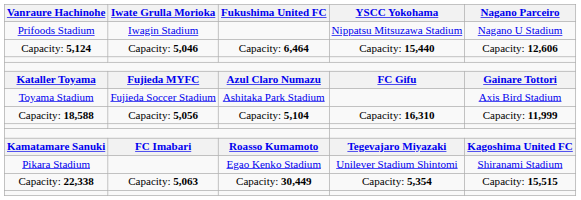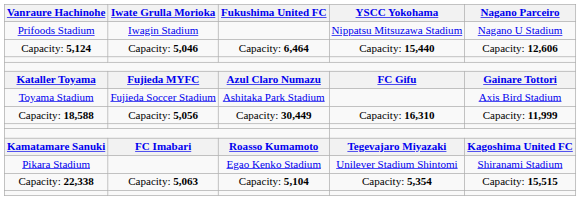 <table class="wikitable" style="text-align:center;font-size:100%">
 <tr>
 <th><a href='#'>Vanraure Hachinohe</a></th>
 <th><a href='#'>Iwate Grulla Morioka</a></th>
 <th><a href='#'>Fukushima United FC</a></th>
 <th><a href='#'>YSCC Yokohama</a></th>
 <th><a href='#'>Nagano Parceiro</a></th>
 </tr>
 <tr>
 <td><a href='#'>Prifoods Stadium</a></td>
 <td><a href='#'>Iwagin Stadium</a></td>
 <td></td>
 <td><a href='#'>Nippatsu Mitsuzawa Stadium</a></td>
 <td><a href='#'>Nagano U Stadium</a></td>
 </tr>
 <tr>
 <td>Capacity: <strong>5,124</strong></td>
 <td>Capacity: <strong>5,046</strong></td>
 <td>Capacity: <strong>6,464</strong></td>
 <td>Capacity: <strong>15,440</strong></td>
 <td>Capacity: <strong>12,606</strong></td>
 </tr>
 <tr>
 <td></td>
 <td></td>
 <td></td>
 <td></td>
 <td></td>
 </tr>
 <tr>
 <td colspan="6" height="6"></td>
 </tr>
 <tr>
 <th><a href='#'>Kataller Toyama</a></th>
 <th><a href='#'>Fujieda MYFC</a></th>
 <th><a href='#'>Azul Claro Numazu</a></th>
 <th><a href='#'>FC Gifu</a></th>
 <th><a href='#'>Gainare Tottori</a></th>
 </tr>
 <tr>
 <td><a href='#'>Toyama Stadium</a></td>
 <td><a href='#'>Fujieda Soccer Stadium</a></td>
 <td><a href='#'>Ashitaka Park Stadium</a></td>
 <td></td>
 <td><a href='#'>Axis Bird Stadium</a></td>
 </tr>
 <tr>
 <td>Capacity: <strong>18,588</strong></td>
 <td>Capacity: <strong>5,056</strong></td>
-<td>Capacity: <strong>5,104</strong></td>
+<td>Capacity: <strong>30,449</strong></td>
 <td>Capacity: <strong>16,310</strong></td>
 <td>Capacity: <strong>11,999</strong></td>
 </tr>
 <tr>
 <td></td>
 <td></td>
 <td></td>
 <td></td>
 <td></td>
 </tr>
 <tr>
 <td colspan="3" height="6"></td>
 </tr>
 <tr>
 <th><a href='#'>Kamatamare Sanuki</a></th>
 <th><a href='#'>FC Imabari</a></th>
 <th><a href='#'>Roasso Kumamoto</a></th>
 <th><a href='#'>Tegevajaro Miyazaki</a></th>
 <th><a href='#'>Kagoshima United FC</a></th>
 </tr>
 <tr>
 <td><a href='#'>Pikara Stadium</a></td>
 <td></td>
 <td><a href='#'>Egao Kenko Stadium</a></td>
 <td><a href='#'>Unilever Stadium Shintomi</a></td>
 <td><a href='#'>Shiranami Stadium</a></td>
 </tr>
 <tr>
 <td>Capacity: <strong>22,338</strong></td>
 <td>Capacity: <strong>5,063</strong></td>
-<td>Capacity: <strong>30,449</strong></td>
+<td>Capacity: <strong>5,104</strong></td>
 <td>Capacity: <strong>5,354</strong></td>
 <td>Capacity: <strong>15,515</strong></td>
 </tr>
 <tr>
 <td></td>
 <td></td>
 <td></td>
 <td></td>
 <td></td>
 </tr>
 </table>
